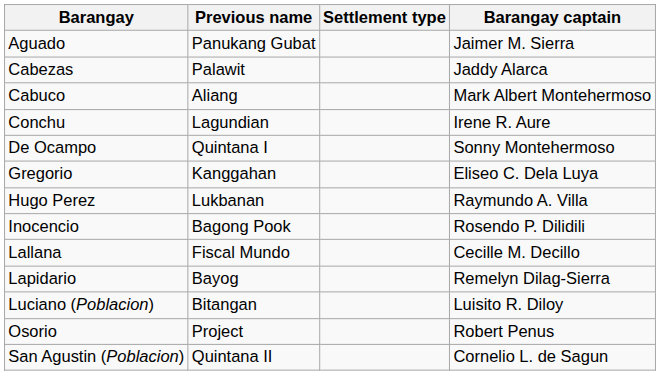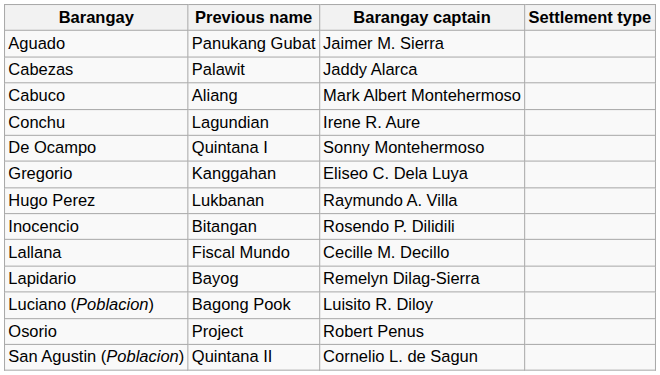 <table class="wikitable sortable mw-collapsible">
 <tr>
 <th>Barangay</th>
 <th>Previous name</th>
+<th>Barangay captain</th>
 <th>Settlement type</th>
-<th>Barangay captain</th>
 </tr>
 <tr>
 <td>Aguado</td>
 <td>Panukang Gubat</td>
+<td>Jaimer M. Sierra</td>
 <td></td>
-<td>Jaimer M. Sierra</td>
 </tr>
 <tr>
 <td>Cabezas</td>
 <td>Palawit</td>
+<td>Jaddy Alarca</td>
 <td></td>
-<td>Jaddy Alarca</td>
 </tr>
 <tr>
 <td>Cabuco</td>
 <td>Aliang</td>
+<td>Mark Albert Montehermoso</td>
 <td></td>
-<td>Mark Albert Montehermoso</td>
 </tr>
 <tr>
 <td>Conchu</td>
 <td>Lagundian</td>
+<td>Irene R. Aure</td>
 <td></td>
-<td>Irene R. Aure</td>
 </tr>
 <tr>
 <td>De Ocampo</td>
 <td>Quintana I</td>
+<td>Sonny Montehermoso</td>
 <td></td>
-<td>Sonny Montehermoso</td>
 </tr>
 <tr>
 <td>Gregorio</td>
 <td>Kanggahan</td>
+<td>Eliseo C. Dela Luya</td>
 <td></td>
-<td>Eliseo C. Dela Luya</td>
 </tr>
 <tr>
 <td>Hugo Perez</td>
 <td>Lukbanan</td>
+<td>Raymundo A. Villa</td>
 <td></td>
-<td>Raymundo A. Villa</td>
 </tr>
 <tr>
 <td>Inocencio</td>
-<td>Bagong Pook</td>
+<td>Bitangan</td>
+<td>Rosendo P. Dilidili</td>
 <td></td>
-<td>Rosendo P. Dilidili</td>
 </tr>
 <tr>
 <td>Lallana</td>
 <td>Fiscal Mundo</td>
+<td>Cecille M. Decillo</td>
 <td></td>
-<td>Cecille M. Decillo</td>
 </tr>
 <tr>
 <td>Lapidario</td>
 <td>Bayog</td>
+<td>Remelyn Dilag-Sierra</td>
 <td></td>
-<td>Remelyn Dilag-Sierra</td>
 </tr>
 <tr>
 <td>Luciano (<em>Poblacion</em>)</td>
-<td>Bitangan</td>
+<td>Bagong Pook</td>
+<td>Luisito R. Diloy</td>
 <td></td>
-<td>Luisito R. Diloy</td>
 </tr>
 <tr>
 <td>Osorio</td>
 <td>Project</td>
+<td>Robert Penus</td>
 <td></td>
-<td>Robert Penus</td>
 </tr>
 <tr>
 <td>San Agustin (<em>Poblacion</em>)</td>
 <td>Quintana II</td>
+<td>Cornelio L. de Sagun</td>
 <td></td>
-<td>Cornelio L. de Sagun</td>
 </tr>
 </table>
